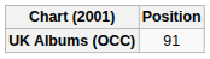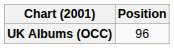 <table class="wikitable plainrowheaders" style="text-align:center">
 <tr>
 <th>Chart (2001)</th>
 <th>Position</th>
 </tr>
 <tr>
 <th scope="row">UK Albums (OCC)</th>
-<td>91</td>
+<td>96</td>
 </tr>
 </table>
